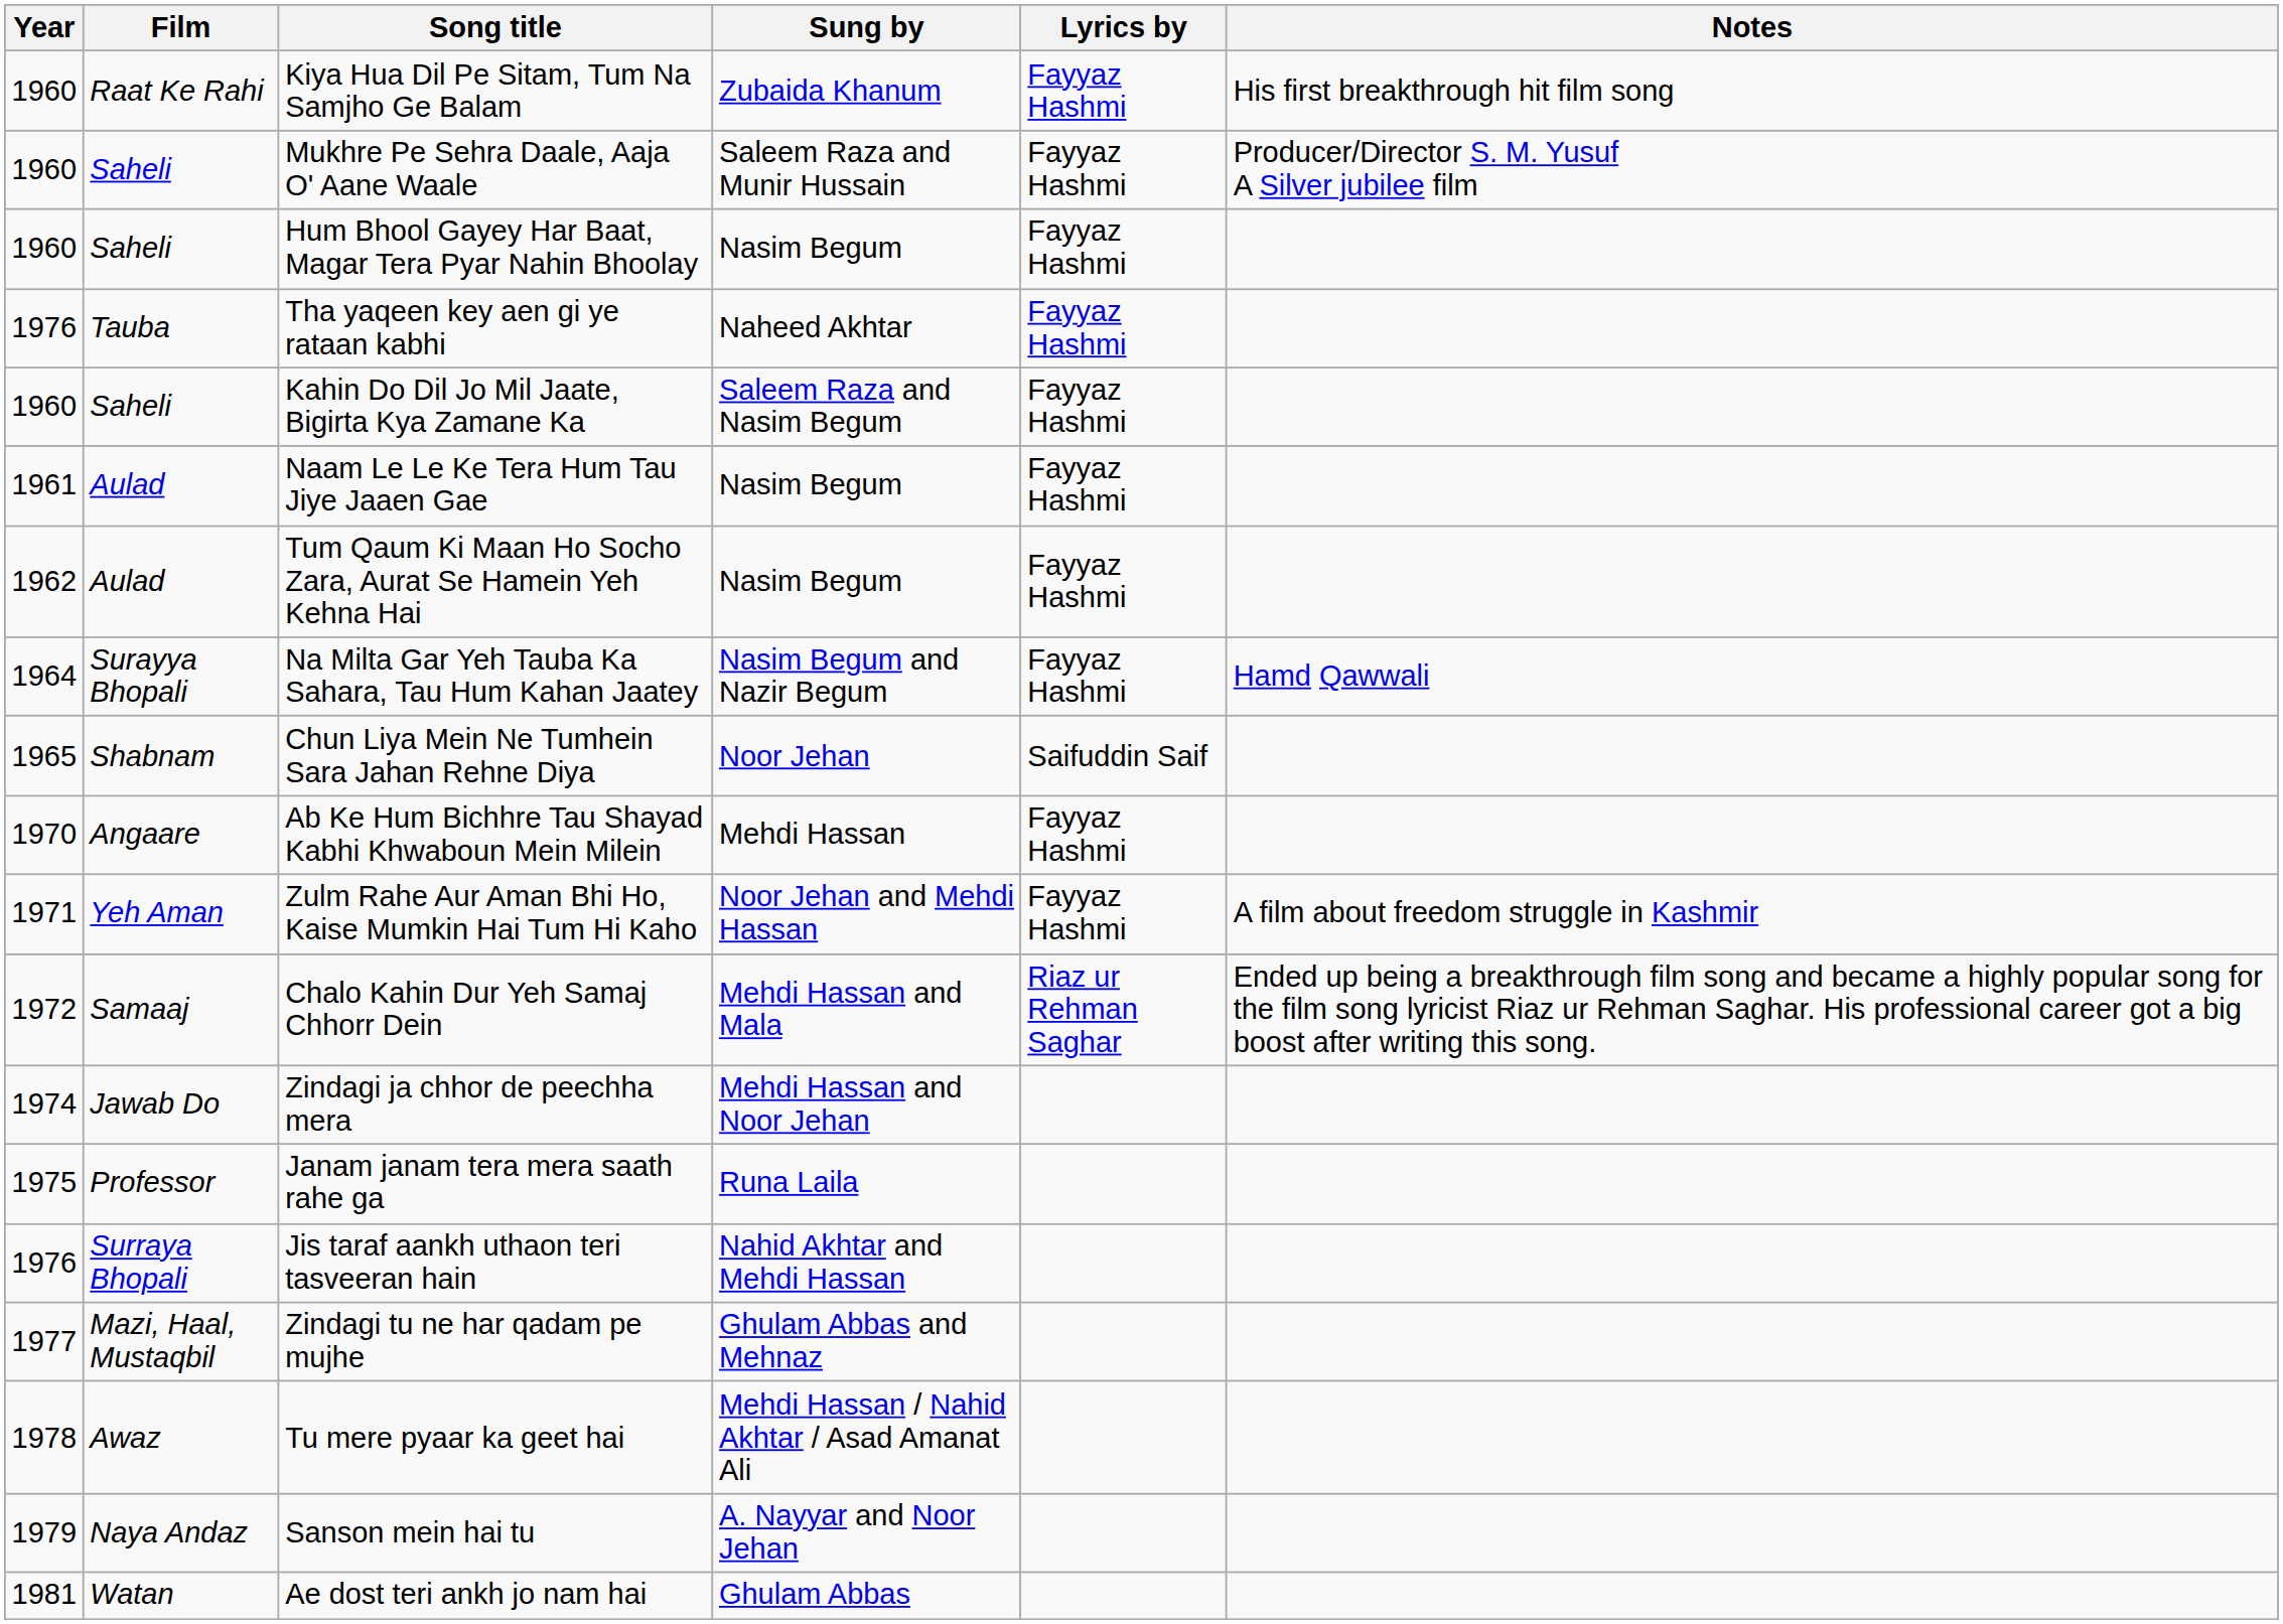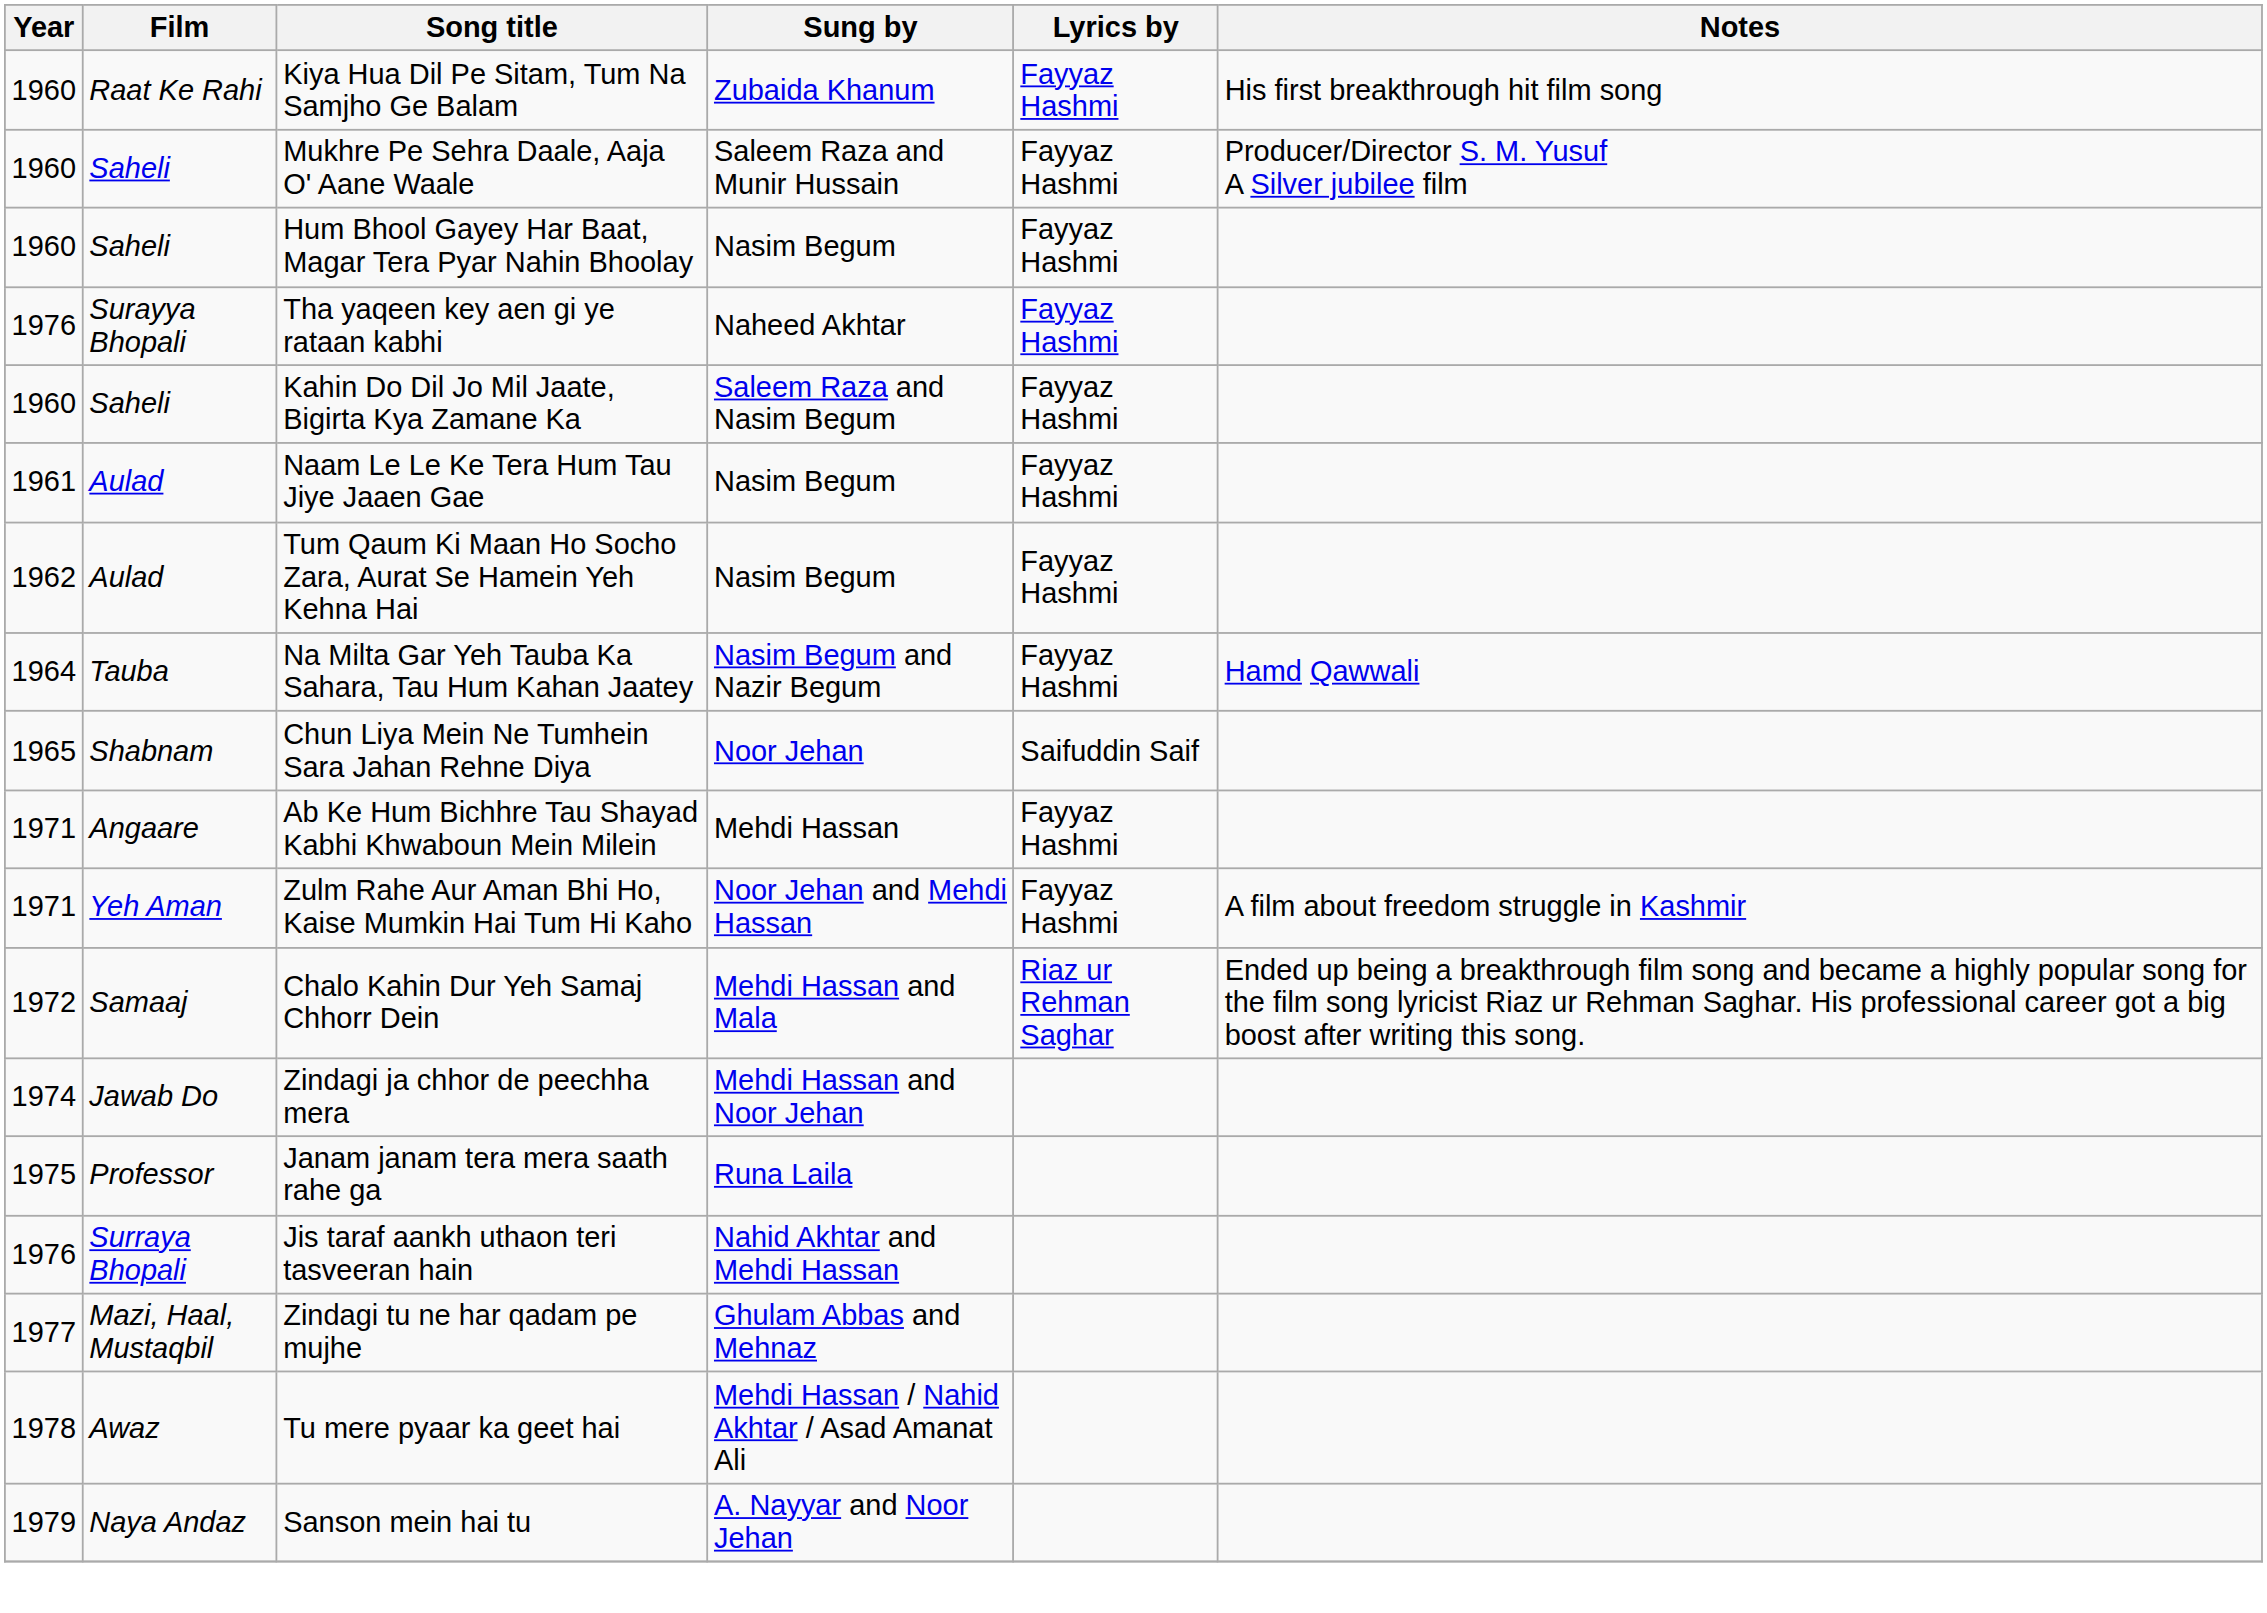 <table class= "wikitable sortable">
 <tr>
 <th>Year</th>
 <th>Film</th>
 <th>Song title</th>
 <th>Sung by</th>
 <th>Lyrics by</th>
 <th>Notes</th>
 </tr>
 <tr>
 <td>1960</td>
 <td><em>Raat Ke Rahi</em></td>
 <td>Kiya Hua Dil Pe Sitam, Tum Na Samjho Ge Balam</td>
 <td><a href='#'>Zubaida Khanum</a></td>
 <td><a href='#'>Fayyaz Hashmi</a></td>
 <td>His first breakthrough hit film song</td>
 </tr>
 <tr>
 <td>1960</td>
 <td><em><a href='#'>Saheli</a></em></td>
 <td>Mukhre Pe Sehra Daale, Aaja O' Aane Waale</td>
 <td>Saleem Raza and Munir Hussain</td>
 <td>Fayyaz Hashmi</td>
 <td>Producer/Director <a href='#'>S. M. Yusuf</a><br> A <a href='#'>Silver jubilee</a> film</td>
 </tr>
 <tr>
 <td>1960</td>
 <td><em>Saheli</em></td>
 <td>Hum Bhool Gayey Har Baat, Magar Tera Pyar Nahin Bhoolay</td>
 <td>Nasim Begum</td>
 <td>Fayyaz Hashmi</td>
 <td></td>
 </tr>
 <tr>
 <td>1976</td>
-<td><em>Tauba</em></td>
+<td><em>Surayya Bhopali</em></td>
 <td>Tha yaqeen key aen gi ye rataan kabhi</td>
 <td>Naheed Akhtar</td>
 <td><a href='#'>Fayyaz Hashmi</a></td>
 <td></td>
 </tr>
 <tr>
 <td>1960</td>
 <td><em>Saheli</em></td>
 <td>Kahin Do Dil Jo Mil Jaate, Bigirta Kya Zamane Ka</td>
 <td><a href='#'>Saleem Raza</a> and Nasim Begum</td>
 <td>Fayyaz Hashmi</td>
 <td></td>
 </tr>
 <tr>
 <td>1961</td>
 <td><em><a href='#'>Aulad</a></em></td>
 <td>Naam Le Le Ke Tera Hum Tau Jiye Jaaen Gae</td>
 <td>Nasim Begum</td>
 <td>Fayyaz Hashmi</td>
 <td></td>
 </tr>
 <tr>
 <td>1962</td>
 <td><em>Aulad</em></td>
 <td>Tum Qaum Ki Maan Ho Socho Zara, Aurat Se Hamein Yeh Kehna Hai</td>
 <td>Nasim Begum</td>
 <td>Fayyaz Hashmi</td>
 <td></td>
 </tr>
 <tr>
 <td>1964</td>
-<td><em>Surayya Bhopali</em></td>
+<td><em>Tauba</em></td>
 <td>Na Milta Gar Yeh Tauba Ka Sahara, Tau Hum Kahan Jaatey</td>
 <td><a href='#'>Nasim Begum</a> and Nazir Begum</td>
 <td>Fayyaz Hashmi</td>
 <td><a href='#'>Hamd</a> <a href='#'>Qawwali</a></td>
 </tr>
 <tr>
 <td>1965</td>
 <td><em>Shabnam</em></td>
 <td>Chun Liya Mein Ne Tumhein Sara Jahan Rehne Diya</td>
 <td><a href='#'>Noor Jehan</a></td>
 <td>Saifuddin Saif</td>
 <td></td>
 </tr>
 <tr>
-<td>1970</td>
+<td>1971</td>
 <td><em>Angaare</em></td>
 <td>Ab Ke Hum Bichhre Tau Shayad Kabhi Khwaboun Mein Milein</td>
 <td>Mehdi Hassan</td>
 <td>Fayyaz Hashmi</td>
 <td></td>
 </tr>
 <tr>
 <td>1971</td>
 <td><em><a href='#'>Yeh Aman</a></em></td>
 <td>Zulm Rahe Aur Aman Bhi Ho, Kaise Mumkin Hai Tum Hi Kaho</td>
 <td><a href='#'>Noor Jehan</a> and <a href='#'>Mehdi Hassan</a></td>
 <td>Fayyaz Hashmi</td>
 <td>A film about freedom struggle in <a href='#'>Kashmir</a></td>
 </tr>
 <tr>
 <td>1972</td>
 <td><em>Samaaj</em></td>
 <td>Chalo Kahin Dur Yeh Samaj Chhorr Dein</td>
 <td><a href='#'>Mehdi Hassan</a> and <a href='#'>Mala</a></td>
 <td><a href='#'>Riaz ur Rehman Saghar</a></td>
 <td>Ended up being a breakthrough film song and became a highly popular song for the film song lyricist Riaz ur Rehman Saghar. His professional career got a big boost after writing this song.</td>
 </tr>
 <tr>
 <td>1974</td>
 <td><em>Jawab Do</em></td>
 <td>Zindagi ja chhor de peechha mera</td>
 <td><a href='#'>Mehdi Hassan</a> and <a href='#'>Noor Jehan</a></td>
 <td></td>
 <td></td>
 </tr>
 <tr>
 <td>1975</td>
 <td><em>Professor</em></td>
 <td>Janam janam tera mera saath rahe ga</td>
 <td><a href='#'>Runa Laila</a></td>
 <td></td>
 <td></td>
 </tr>
 <tr>
 <td>1976</td>
 <td><em><a href='#'>Surraya Bhopali</a></em></td>
 <td>Jis taraf aankh uthaon teri tasveeran hain</td>
 <td><a href='#'>Nahid Akhtar</a> and <a href='#'>Mehdi Hassan</a></td>
 <td></td>
 <td></td>
 </tr>
 <tr>
 <td>1977</td>
 <td><em>Mazi, Haal, Mustaqbil</em></td>
 <td>Zindagi tu ne har qadam pe mujhe</td>
 <td><a href='#'>Ghulam Abbas</a> and <a href='#'>Mehnaz</a></td>
 <td></td>
 <td></td>
 </tr>
 <tr>
 <td>1978</td>
 <td><em>Awaz</em></td>
 <td>Tu mere pyaar ka geet hai</td>
 <td><a href='#'>Mehdi Hassan</a> / <a href='#'>Nahid Akhtar</a> / Asad Amanat Ali</td>
 <td></td>
 <td></td>
 </tr>
 <tr>
 <td>1979</td>
 <td><em>Naya Andaz</em></td>
 <td>Sanson mein hai tu</td>
 <td><a href='#'>A. Nayyar</a> and <a href='#'>Noor Jehan</a></td>
 <td></td>
 <td></td>
 </tr>
 <tr>
-<td>1981</td>
-<td><em>Watan</em></td>
-<td>Ae dost teri ankh jo nam hai</td>
-<td><a href='#'>Ghulam Abbas</a></td>
-<td></td>
-<td></td>
-</tr>
-<tr>
 </tr>
 </table>
